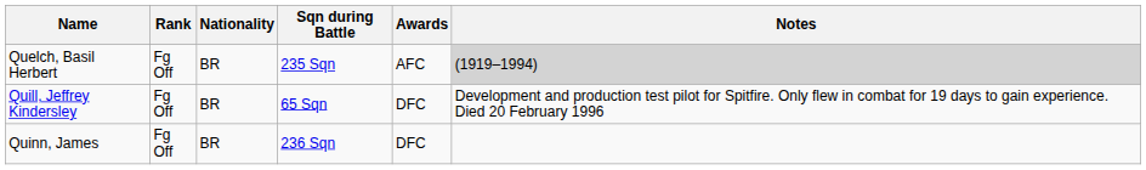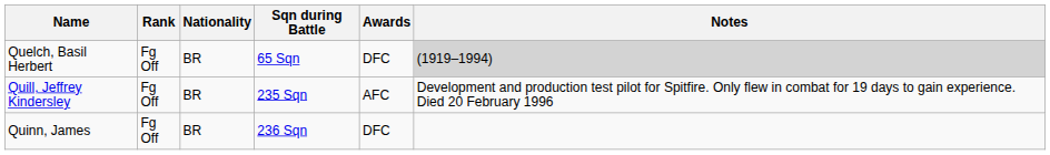 <table class="wikitable">
 <tr>
 <th>Name</th>
 <th>Rank</th>
 <th>Nationality</th>
 <th>Sqn during Battle</th>
 <th>Awards</th>
 <th>Notes</th>
 </tr>
 <tr>
 <td>Quelch, Basil Herbert</td>
 <td>Fg Off</td>
 <td>BR</td>
-<td><a href='#'>235 Sqn</a></td>
-<td>AFC</td>
+<td><a href='#'>65 Sqn</a></td>
+<td>DFC</td>
 <td style="background: lightgrey;">(1919–1994)</td>
 </tr>
 <tr>
 <td><a href='#'>Quill, Jeffrey Kindersley</a></td>
 <td>Fg Off</td>
 <td>BR</td>
-<td><a href='#'>65 Sqn</a></td>
-<td>DFC</td>
+<td><a href='#'>235 Sqn</a></td>
+<td>AFC</td>
 <td> Development and production test pilot for Spitfire. Only flew in combat for 19 days to gain experience. Died 20 February 1996</td>
 </tr>
 <tr>
 <td>Quinn, James</td>
 <td>Fg Off</td>
 <td>BR</td>
 <td><a href='#'>236 Sqn</a></td>
 <td>DFC</td>
 <td></td>
 </tr>
 </table>
